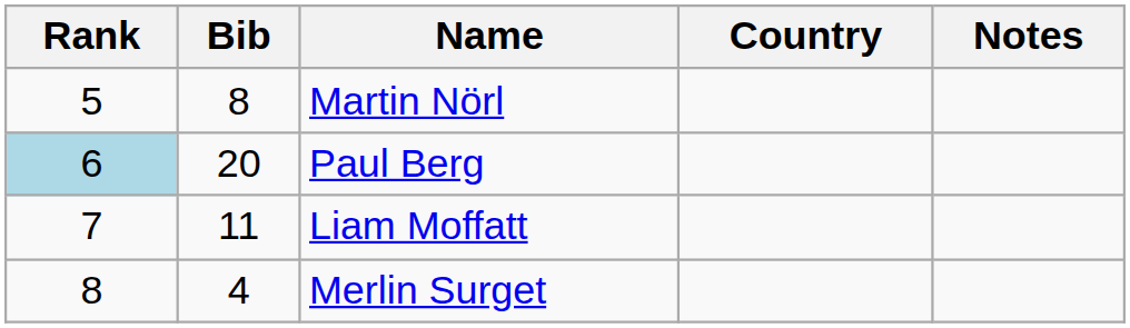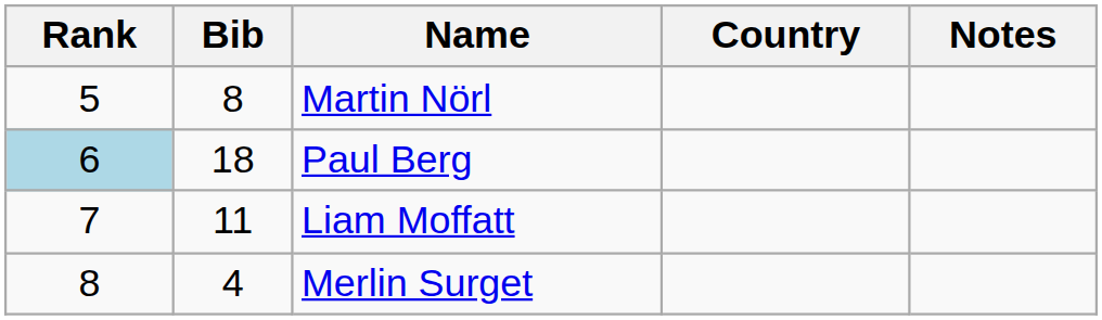 <table class="wikitable" style="text-align:center; width:450px">
 <tr>
 <th>Rank</th>
 <th>Bib</th>
 <th>Name</th>
 <th>Country</th>
 <th>Notes</th>
 </tr>
 <tr>
 <td>5</td>
 <td>8</td>
 <td align=left><a href='#'>Martin Nörl</a></td>
 <td align=left></td>
 <td></td>
 </tr>
 <tr>
 <td style="background: lightblue;">6</td>
-<td>20</td>
+<td>18</td>
 <td align=left><a href='#'>Paul Berg</a></td>
 <td align=left></td>
 <td></td>
 </tr>
 <tr>
 <td>7</td>
 <td>11</td>
 <td align=left><a href='#'>Liam Moffatt</a></td>
 <td align=left></td>
 <td></td>
 </tr>
 <tr>
 <td>8</td>
 <td>4</td>
 <td align=left><a href='#'>Merlin Surget</a></td>
 <td align=left></td>
 <td></td>
 </tr>
 </table>
